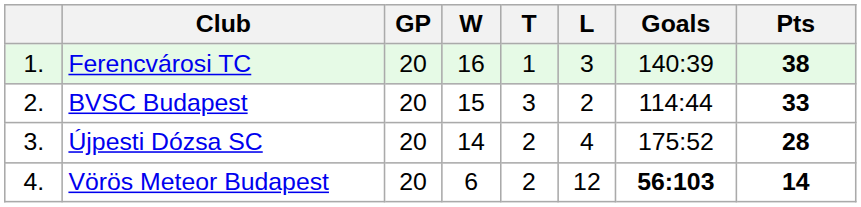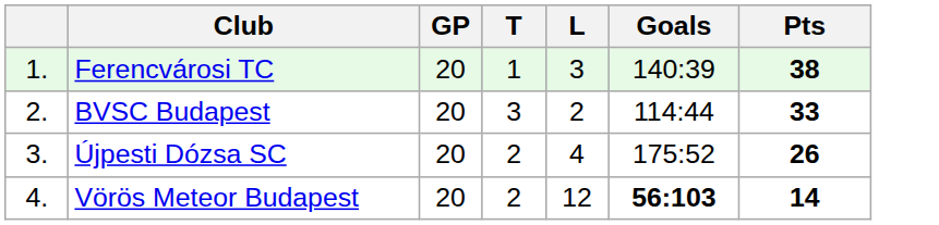 <table class="wikitable">
 <tr>
 <th width="30"></th>
 <th width="200">Club</th>
 <th width="30">GP</th>
-<th width="30">W</th>
 <th width="30">T</th>
 <th width="30">L</th>
 <th width="70">Goals</th>
 <th width="70">Pts</th>
 </tr>
 <tr bgcolor="#e6fae6" align="center">
 <td>1.</td>
 <td align="left"><a href='#'>Ferencvárosi TC</a></td>
 <td>20</td>
-<td>16</td>
 <td>1</td>
 <td>3</td>
 <td>140:39</td>
 <td><strong>38</strong></td>
 </tr>
 <tr bgcolor="#FFFFFF" align="center">
 <td>2.</td>
 <td align="left"><a href='#'>BVSC Budapest</a></td>
 <td>20</td>
-<td>15</td>
 <td>3</td>
 <td>2</td>
 <td>114:44</td>
 <td><strong>33</strong></td>
 </tr>
 <tr bgcolor="#FFFFFF" align="center">
 <td>3.</td>
 <td align="left"><a href='#'>Újpesti Dózsa SC</a></td>
 <td>20</td>
-<td>14</td>
 <td>2</td>
 <td>4</td>
 <td>175:52</td>
-<td><strong>28</strong></td>
+<td><strong>26</strong></td>
 </tr>
 <tr bgcolor="#FFFFFF" align="center">
 <td>4.</td>
 <td align="left"><a href='#'>Vörös Meteor Budapest</a></td>
 <td>20</td>
-<td>6</td>
 <td>2</td>
 <td>12</td>
 <td><strong>56:103</strong></td>
 <td><strong>14</strong></td>
 </tr>
 </table>
